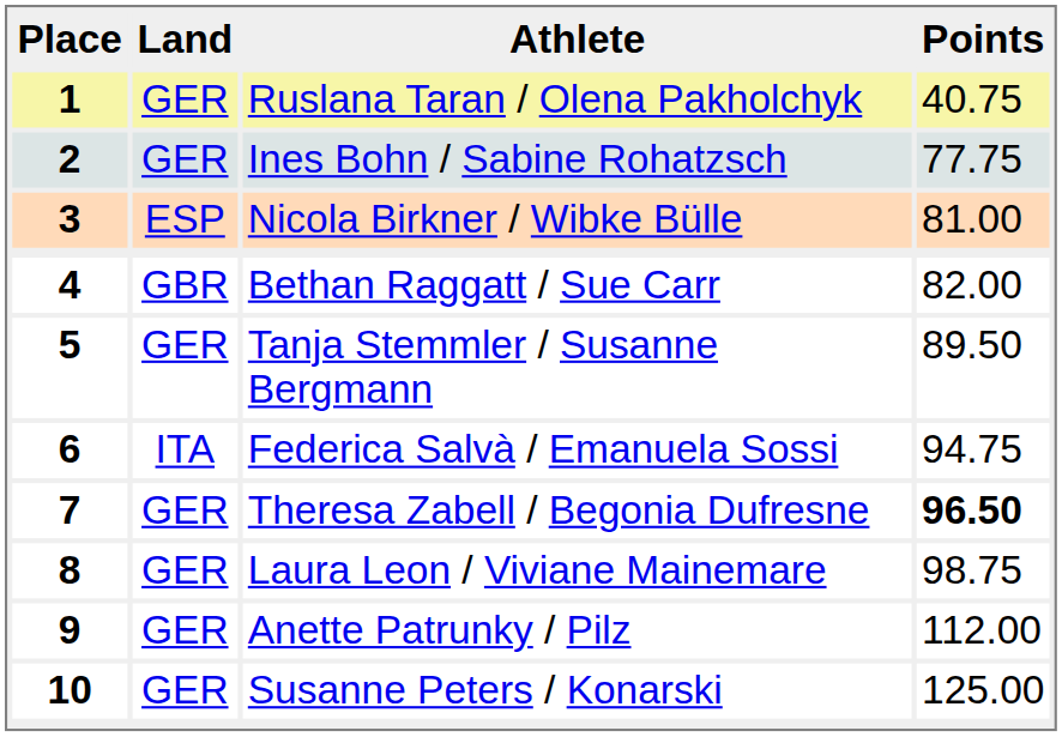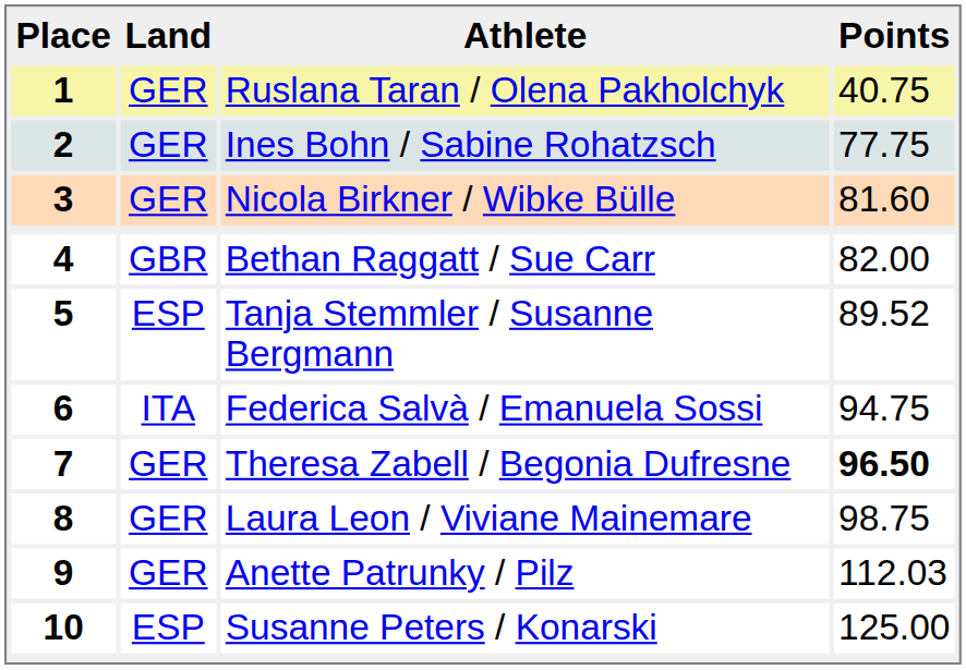 <table style="border-style:solid; border-width:1px; border-color:#808080; background-color:#EFEFEF;" cellspacing="2" cellpadding="2" width="420">
 <tr bgcolor="#EFEFEF">
 <th>Place</th>
 <th>Land</th>
 <th>Athlete</th>
 <th>Points</th>
 </tr>
 <tr align="center" valign="top" bgcolor="#F7F6A8">
 <th>1</th>
 <td><a href='#'>GER</a></td>
 <td align="left"><a href='#'>Ruslana Taran</a> / <a href='#'>Olena Pakholchyk</a></td>
 <td align="left">40.75</td>
 </tr>
 <tr align="center" valign="top" bgcolor="#DCE5E5">
 <th>2</th>
 <td><a href='#'>GER</a></td>
 <td align="left"><a href='#'>Ines Bohn</a> / <a href='#'>Sabine Rohatzsch</a></td>
 <td align="left">77.75</td>
 </tr>
 <tr align="center" valign="top" bgcolor="#FFDAB9">
 <th>3</th>
-<td><a href='#'>ESP</a></td>
+<td><a href='#'>GER</a></td>
 <td align="left"><a href='#'>Nicola Birkner</a> / <a href='#'>Wibke Bülle</a></td>
-<td align="left">81.00</td>
+<td align="left">81.60</td>
 </tr>
 <tr align="center" valign="top" bgcolor="#FFFFFF">
 </tr>
 <tr align="center" valign="top" bgcolor="#FFFFFF">
 <th>4</th>
 <td><a href='#'>GBR</a></td>
 <td align="left"><a href='#'>Bethan Raggatt</a> / <a href='#'>Sue Carr</a></td>
 <td align="left">82.00</td>
 </tr>
 <tr align="center" valign="top" bgcolor="#FFFFFF">
 <th>5</th>
-<td><a href='#'>GER</a></td>
+<td><a href='#'>ESP</a></td>
 <td align="left"><a href='#'>Tanja Stemmler</a> / <a href='#'>Susanne Bergmann</a></td>
-<td align="left">89.50</td>
+<td align="left">89.52</td>
 </tr>
 <tr align="center" valign="top" bgcolor="#FFFFFF">
 <th>6</th>
 <td><a href='#'>ITA</a></td>
 <td align="left"><a href='#'>Federica Salvà</a> / <a href='#'>Emanuela Sossi</a></td>
 <td align="left">94.75</td>
 </tr>
 <tr align="center" valign="top" bgcolor="#FFFFFF">
 <th>7</th>
 <td><a href='#'>GER</a></td>
 <td align="left"><a href='#'>Theresa Zabell</a> / <a href='#'>Begonia Dufresne</a></td>
 <td align="left"><strong>96.50</strong></td>
 </tr>
 <tr align="center" valign="top" bgcolor="#FFFFFF">
 <th>8</th>
 <td><a href='#'>GER</a></td>
 <td align="left"><a href='#'>Laura Leon</a> / <a href='#'>Viviane Mainemare</a></td>
 <td align="left">98.75</td>
 </tr>
 <tr align="center" valign="top" bgcolor="#FFFFFF">
 <th>9</th>
 <td><a href='#'>GER</a></td>
 <td align="left"><a href='#'>Anette Patrunky</a> / <a href='#'>Pilz</a></td>
-<td align="left">112.00</td>
+<td align="left">112.03</td>
 </tr>
 <tr align="center" valign="top" bgcolor="#FFFFFF">
 <th>10</th>
-<td><a href='#'>GER</a></td>
+<td><a href='#'>ESP</a></td>
 <td align="left"><a href='#'>Susanne Peters</a> / <a href='#'>Konarski</a></td>
 <td align="left">125.00</td>
 </tr>
 <tr align="center" valign="top" bgcolor="#FFDAB9">
 </tr>
 </table>
